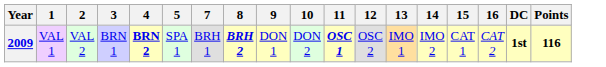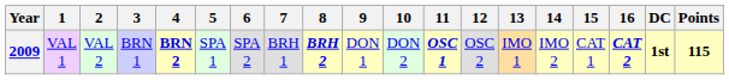 <table class="wikitable" style="text-align:center; font-size:85%">
 <tr>
 <th>Year</th>
 <th>1</th>
 <th>2</th>
 <th>3</th>
 <th>4</th>
 <th>5</th>
+<th>6</th>
 <th>7</th>
 <th>8</th>
 <th>9</th>
 <th>10</th>
 <th>11</th>
 <th>12</th>
 <th>13</th>
 <th>14</th>
 <th>15</th>
 <th>16</th>
 <th>DC</th>
 <th>Points</th>
 </tr>
 <tr>
 <th><a href='#'>2009</a></th>
 <td style="background:#EFCFFF;"><a href='#'>VAL<br>1</a><br></td>
 <td style="background:#DFFFDF;"><a href='#'>VAL<br>2</a><br></td>
 <td style="background:#CFCFFF;"><a href='#'>BRN<br>1</a><br></td>
 <td style="background:#FFFFBF;"><strong><a href='#'>BRN<br>2</a><br></strong></td>
 <td style="background:#DFFFDF;"><a href='#'>SPA<br>1</a><br></td>
+<td style="background:#DFDFDF;"><a href='#'>SPA<br>2</a><br></td>
 <td style="background:#DFDFDF;"><a href='#'>BRH<br>1</a><br></td>
 <td style="background:#FFFFBF;"><strong><em><a href='#'>BRH<br>2</a></em></strong><br></td>
 <td style="background:#FFFFBF;"><a href='#'>DON<br>1</a><br></td>
 <td style="background:#DFFFDF;"><a href='#'>DON<br>2</a><br></td>
 <td style="background:#FFFFBF;"><strong><em><a href='#'>OSC<br>1</a></em></strong><br></td>
 <td style="background:#DFDFDF;"><a href='#'>OSC<br>2</a><br></td>
 <td style="background:#FFDF9F;"><a href='#'>IMO<br>1</a><br></td>
 <td style="background:#FFFFBF;"><a href='#'>IMO<br>2</a><br></td>
 <td style="background:#FFFFBF;"><a href='#'>CAT<br>1</a><br></td>
-<td style="background:#FFFFBF;"><em><a href='#'>CAT<br>2</a></em><br></td>
+<td style="background:#FFFFBF;"><strong><em><a href='#'>CAT<br>2</a></em><br></strong></td>
 <td style="background:#FFFFBF;"><strong>1st</strong></td>
-<td style="background:#FFFFBF;"><strong>116</strong></td>
+<td style="background:#FFFFBF;"><strong>115</strong></td>
 </tr>
 </table>
